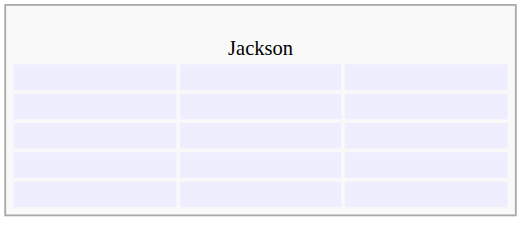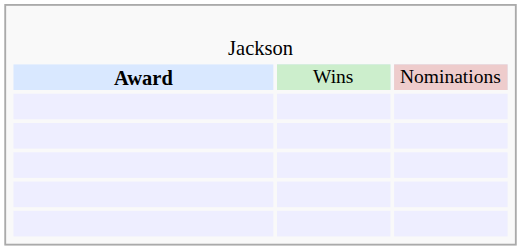 <table class="infobox" style="width: 25em; text-align: left; font-size: 70%; vertical-align: middle;">
 <tr>
 <td colspan="3" style="text-align:center;"><br>Jackson</td>
+</tr>
+<tr bgcolor=#D9E8FF style="text-align:center;">
+<th style="vertical-align: middle;">Award</th>
+<td style="background:#cceecc; font-size:8pt;" width="60px">Wins</td>
+<td style="background:#eecccc; font-size:8pt;" width="60px">Nominations</td>
 </tr>
 <tr bgcolor=#eeeeff>
 <td align="center"><br></td>
 <td></td>
 <td></td>
 </tr>
 <tr bgcolor=#eeeeff>
 <td align="center"><br></td>
 <td></td>
 <td></td>
 </tr>
 <tr bgcolor=#eeeeff>
 <td align="center"><br></td>
 <td></td>
 <td></td>
 </tr>
 <tr bgcolor=#eeeeff>
 <td align="center"><br></td>
 <td></td>
 <td></td>
 </tr>
 <tr bgcolor=#eeeeff>
 <td align="center"><br></td>
 <td></td>
 <td></td>
 </tr>
 </table>
